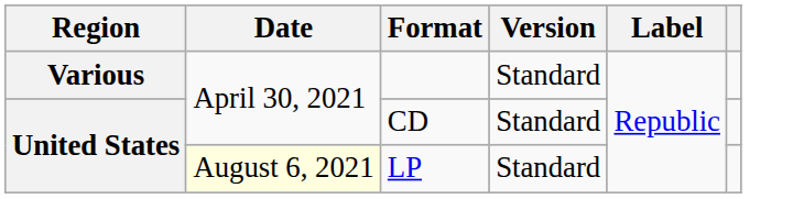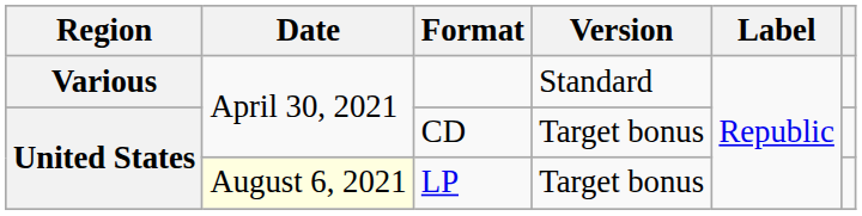 <table class="wikitable plainrowheaders">
 <tr>
 <th scope="col">Region</th>
 <th scope="col">Date</th>
 <th scope="col">Format</th>
 <th scope="col">Version</th>
 <th scope="col">Label</th>
 <th scope="col"></th>
 </tr>
 <tr>
 <th scope="row">Various</th>
 <td rowspan="2">April 30, 2021</td>
 <td></td>
 <td>Standard</td>
 <td rowspan="3"><a href='#'>Republic</a></td>
 <td align="center"></td>
 </tr>
 <tr>
 <th scope="row" rowspan="2">United States</th>
 <td>CD</td>
-<td>Standard</td>
+<td>Target bonus</td>
 <td align="center"></td>
 </tr>
 <tr>
 <td style="background: lightyellow;">August 6, 2021</td>
 <td><a href='#'>LP</a></td>
-<td>Standard</td>
+<td>Target bonus</td>
 <td align="center"></td>
 </tr>
 </table>
